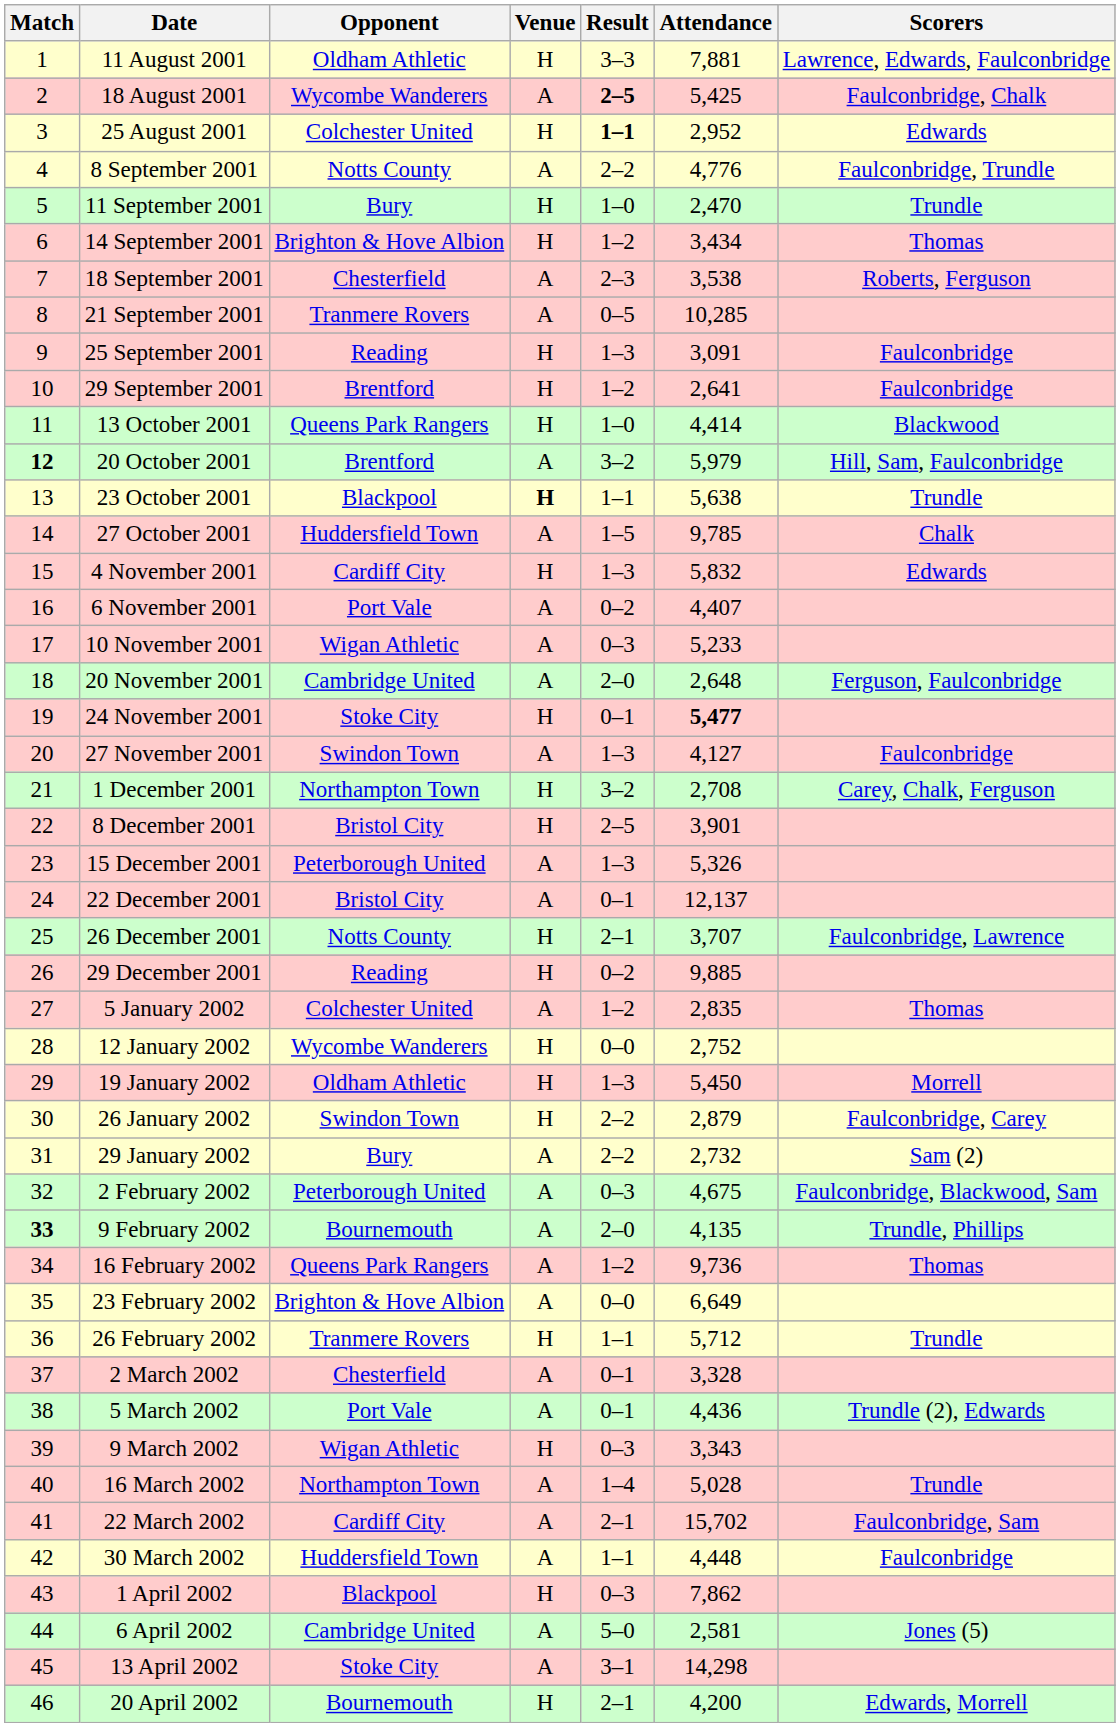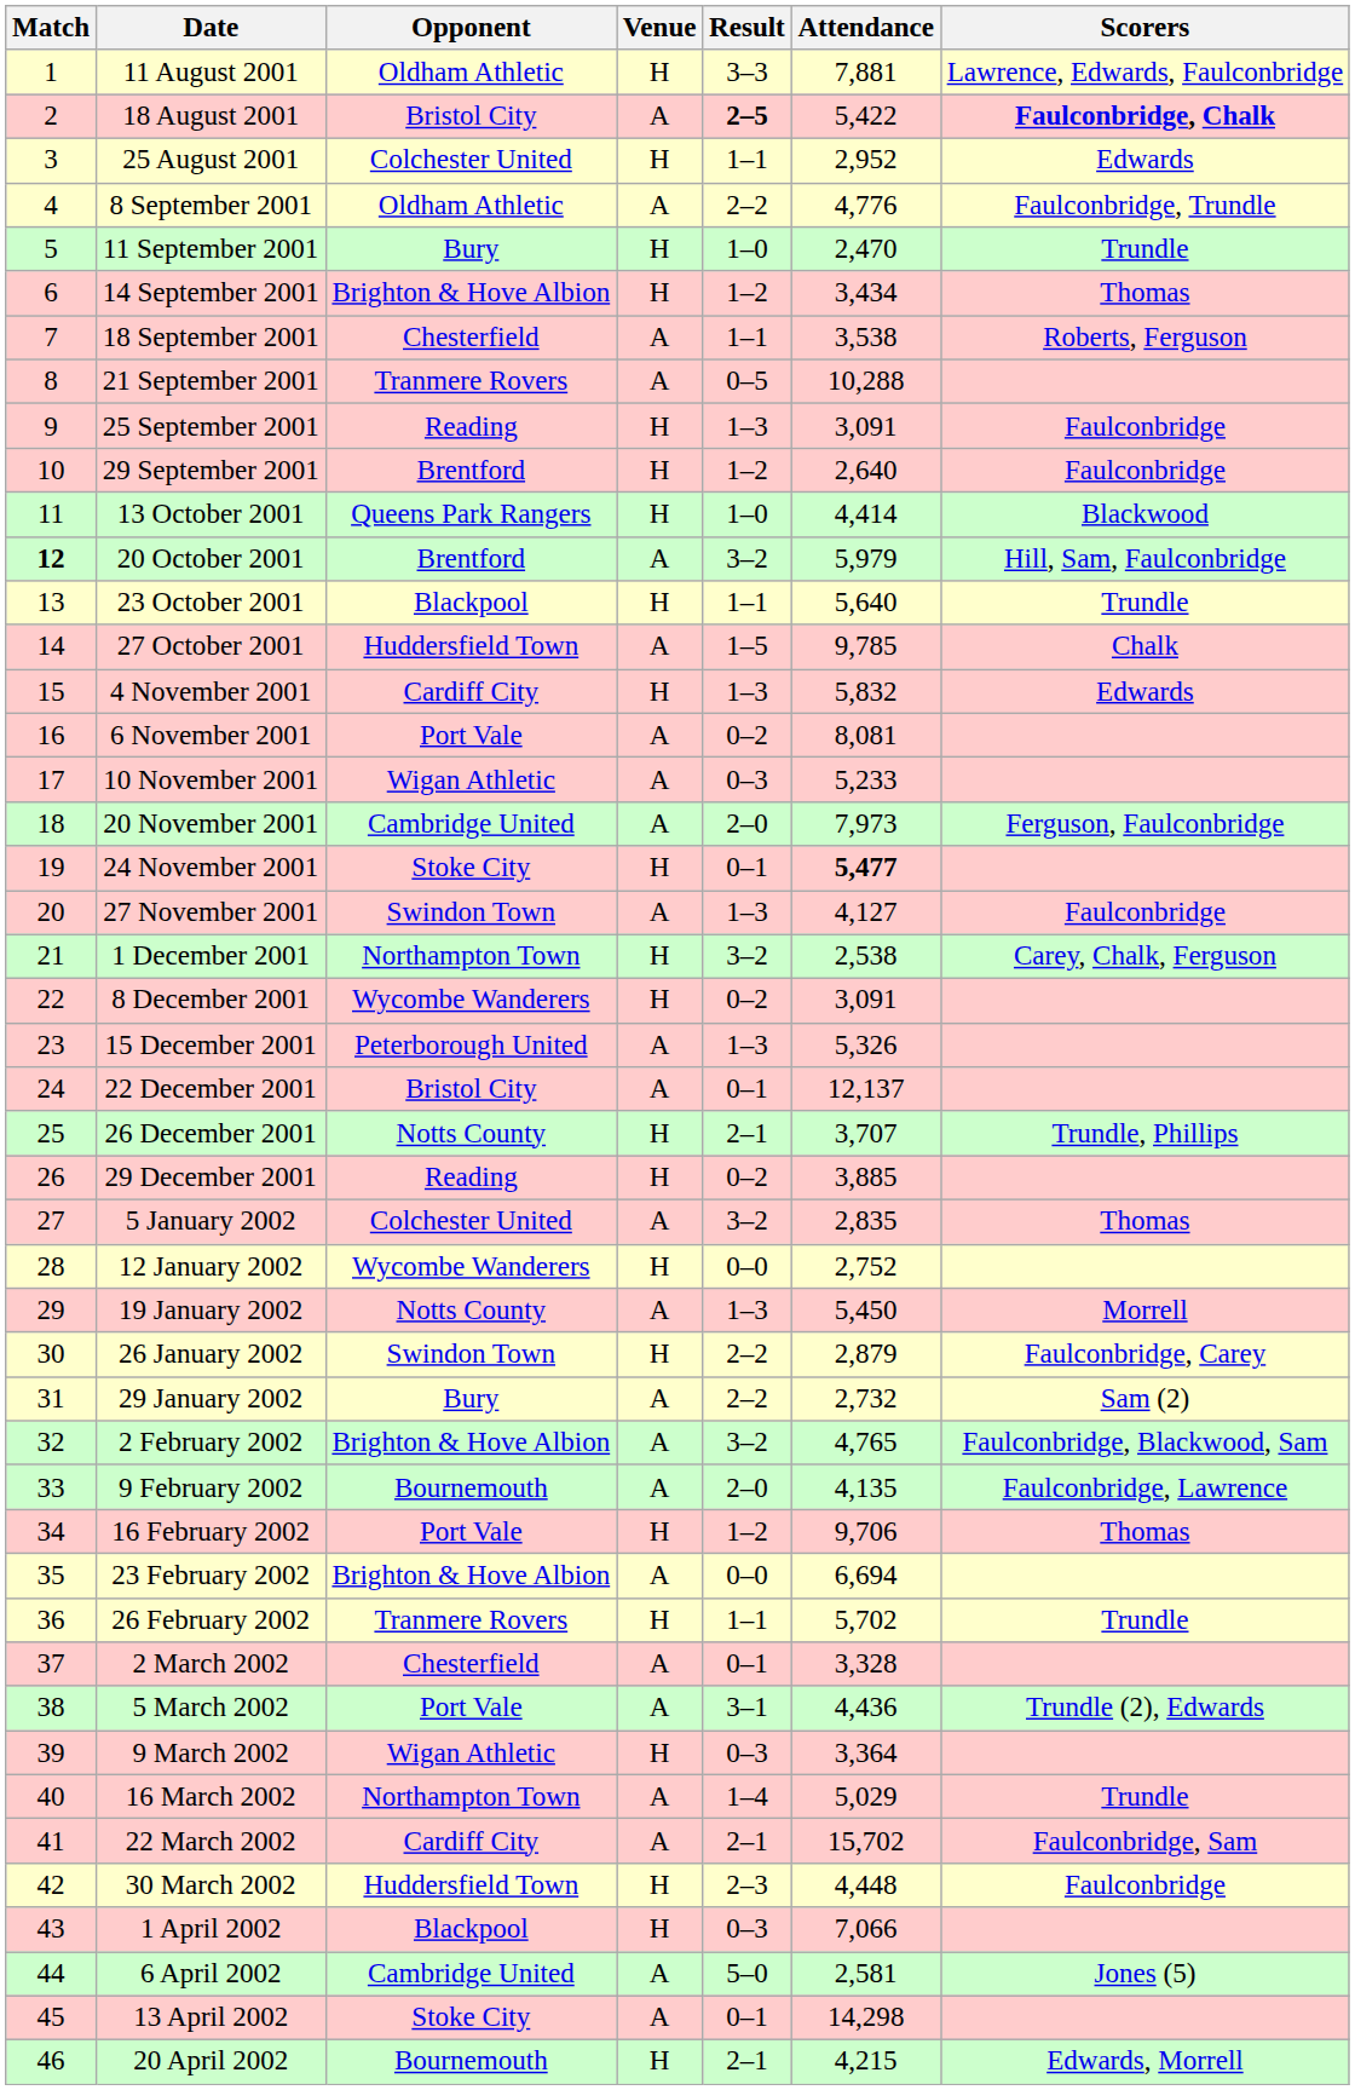 <table class="wikitable" style="font-size:100%; text-align:center">
 <tr>
 <th>Match</th>
 <th>Date</th>
 <th>Opponent</th>
 <th>Venue</th>
 <th>Result</th>
 <th>Attendance</th>
 <th>Scorers</th>
 </tr>
 <tr style="background: #FFFFCC;">
 <td>1</td>
 <td>11 August 2001</td>
 <td><a href='#'>Oldham Athletic</a></td>
 <td>H</td>
 <td>3–3</td>
 <td>7,881</td>
 <td><a href='#'>Lawrence</a>, <a href='#'>Edwards</a>, <a href='#'>Faulconbridge</a></td>
 </tr>
 <tr style="background: #FFCCCC;">
 <td>2</td>
 <td>18 August 2001</td>
-<td><a href='#'>Wycombe Wanderers</a></td>
+<td><a href='#'>Bristol City</a></td>
 <td>A</td>
 <td><strong>2–5</strong></td>
-<td>5,425</td>
-<td><a href='#'>Faulconbridge</a>, <a href='#'>Chalk</a></td>
+<td>5,422</td>
+<td><strong><a href='#'>Faulconbridge</a>, <a href='#'>Chalk</a></strong></td>
 </tr>
 <tr style="background: #FFFFCC;">
 <td>3</td>
 <td>25 August 2001</td>
 <td><a href='#'>Colchester United</a></td>
 <td>H</td>
-<td><strong>1–1</strong></td>
+<td>1–1</td>
 <td>2,952</td>
 <td><a href='#'>Edwards</a></td>
 </tr>
 <tr style="background: #FFFFCC;">
 <td>4</td>
 <td>8 September 2001</td>
-<td><a href='#'>Notts County</a></td>
+<td><a href='#'>Oldham Athletic</a></td>
 <td>A</td>
 <td>2–2</td>
 <td>4,776</td>
 <td><a href='#'>Faulconbridge</a>, <a href='#'>Trundle</a></td>
 </tr>
 <tr style="background: #CCFFCC;">
 <td>5</td>
 <td>11 September 2001</td>
 <td><a href='#'>Bury</a></td>
 <td>H</td>
 <td>1–0</td>
 <td>2,470</td>
 <td><a href='#'>Trundle</a></td>
 </tr>
 <tr style="background: #FFCCCC;">
 <td>6</td>
 <td>14 September 2001</td>
 <td><a href='#'>Brighton & Hove Albion</a></td>
 <td>H</td>
 <td>1–2</td>
 <td>3,434</td>
 <td><a href='#'>Thomas</a></td>
 </tr>
 <tr style="background: #FFCCCC;">
 <td>7</td>
 <td>18 September 2001</td>
 <td><a href='#'>Chesterfield</a></td>
 <td>A</td>
-<td>2–3</td>
+<td>1–1</td>
 <td>3,538</td>
 <td><a href='#'>Roberts</a>, <a href='#'>Ferguson</a></td>
 </tr>
 <tr style="background: #FFCCCC;">
 <td>8</td>
 <td>21 September 2001</td>
 <td><a href='#'>Tranmere Rovers</a></td>
 <td>A</td>
 <td>0–5</td>
-<td>10,285</td>
+<td>10,288</td>
 <td></td>
 </tr>
 <tr style="background: #FFCCCC;">
 <td>9</td>
 <td>25 September 2001</td>
 <td><a href='#'>Reading</a></td>
 <td>H</td>
 <td>1–3</td>
 <td>3,091</td>
 <td><a href='#'>Faulconbridge</a></td>
 </tr>
 <tr style="background: #FFCCCC;">
 <td>10</td>
 <td>29 September 2001</td>
 <td><a href='#'>Brentford</a></td>
 <td>H</td>
 <td>1–2</td>
-<td>2,641</td>
+<td>2,640</td>
 <td><a href='#'>Faulconbridge</a></td>
 </tr>
 <tr style="background: #CCFFCC;">
 <td>11</td>
 <td>13 October 2001</td>
 <td><a href='#'>Queens Park Rangers</a></td>
 <td>H</td>
 <td>1–0</td>
 <td>4,414</td>
 <td><a href='#'>Blackwood</a></td>
 </tr>
 <tr style="background: #CCFFCC;">
 <td><strong>12</strong></td>
 <td>20 October 2001</td>
 <td><a href='#'>Brentford</a></td>
 <td>A</td>
 <td>3–2</td>
 <td>5,979</td>
 <td><a href='#'>Hill</a>, <a href='#'>Sam</a>, <a href='#'>Faulconbridge</a></td>
 </tr>
 <tr style="background: #FFFFCC;">
 <td>13</td>
 <td>23 October 2001</td>
 <td><a href='#'>Blackpool</a></td>
-<td><strong>H</strong></td>
+<td>H</td>
 <td>1–1</td>
-<td>5,638</td>
+<td>5,640</td>
 <td><a href='#'>Trundle</a></td>
 </tr>
 <tr style="background: #FFCCCC;">
 <td>14</td>
 <td>27 October 2001</td>
 <td><a href='#'>Huddersfield Town</a></td>
 <td>A</td>
 <td>1–5</td>
 <td>9,785</td>
 <td><a href='#'>Chalk</a></td>
 </tr>
 <tr style="background: #FFCCCC;">
 <td>15</td>
 <td>4 November 2001</td>
 <td><a href='#'>Cardiff City</a></td>
 <td>H</td>
 <td>1–3</td>
 <td>5,832</td>
 <td><a href='#'>Edwards</a></td>
 </tr>
 <tr style="background: #FFCCCC;">
 <td>16</td>
 <td>6 November 2001</td>
 <td><a href='#'>Port Vale</a></td>
 <td>A</td>
 <td>0–2</td>
-<td>4,407</td>
+<td>8,081</td>
 <td></td>
 </tr>
 <tr style="background: #FFCCCC;">
 <td>17</td>
 <td>10 November 2001</td>
 <td><a href='#'>Wigan Athletic</a></td>
 <td>A</td>
 <td>0–3</td>
 <td>5,233</td>
 <td></td>
 </tr>
 <tr style="background: #CCFFCC;">
 <td>18</td>
 <td>20 November 2001</td>
 <td><a href='#'>Cambridge United</a></td>
 <td>A</td>
 <td>2–0</td>
-<td>2,648</td>
+<td>7,973</td>
 <td><a href='#'>Ferguson</a>, <a href='#'>Faulconbridge</a></td>
 </tr>
 <tr style="background: #FFCCCC;">
 <td>19</td>
 <td>24 November 2001</td>
 <td><a href='#'>Stoke City</a></td>
 <td>H</td>
 <td>0–1</td>
 <td><strong>5,477</strong></td>
 <td></td>
 </tr>
 <tr style="background: #FFCCCC;">
 <td>20</td>
 <td>27 November 2001</td>
 <td><a href='#'>Swindon Town</a></td>
 <td>A</td>
 <td>1–3</td>
 <td>4,127</td>
 <td><a href='#'>Faulconbridge</a></td>
 </tr>
 <tr style="background: #CCFFCC;">
 <td>21</td>
 <td>1 December 2001</td>
 <td><a href='#'>Northampton Town</a></td>
 <td>H</td>
 <td>3–2</td>
-<td>2,708</td>
+<td>2,538</td>
 <td><a href='#'>Carey</a>, <a href='#'>Chalk</a>, <a href='#'>Ferguson</a></td>
 </tr>
 <tr style="background: #FFCCCC;">
 <td>22</td>
 <td>8 December 2001</td>
-<td><a href='#'>Bristol City</a></td>
+<td><a href='#'>Wycombe Wanderers</a></td>
 <td>H</td>
-<td>2–5</td>
-<td>3,901</td>
+<td>0–2</td>
+<td>3,091</td>
 <td></td>
 </tr>
 <tr style="background: #FFCCCC;">
 <td>23</td>
 <td>15 December 2001</td>
 <td><a href='#'>Peterborough United</a></td>
 <td>A</td>
 <td>1–3</td>
 <td>5,326</td>
 <td></td>
 </tr>
 <tr style="background: #FFCCCC;">
 <td>24</td>
 <td>22 December 2001</td>
 <td><a href='#'>Bristol City</a></td>
 <td>A</td>
 <td>0–1</td>
 <td>12,137</td>
 <td></td>
 </tr>
 <tr style="background: #CCFFCC;">
 <td>25</td>
 <td>26 December 2001</td>
 <td><a href='#'>Notts County</a></td>
 <td>H</td>
 <td>2–1</td>
 <td>3,707</td>
-<td><a href='#'>Faulconbridge</a>, <a href='#'>Lawrence</a></td>
+<td><a href='#'>Trundle</a>, <a href='#'>Phillips</a></td>
 </tr>
 <tr style="background: #FFCCCC;">
 <td>26</td>
 <td>29 December 2001</td>
 <td><a href='#'>Reading</a></td>
 <td>H</td>
 <td>0–2</td>
-<td>9,885</td>
+<td>3,885</td>
 <td></td>
 </tr>
 <tr style="background: #FFCCCC;">
 <td>27</td>
 <td>5 January 2002</td>
 <td><a href='#'>Colchester United</a></td>
 <td>A</td>
-<td>1–2</td>
+<td>3–2</td>
 <td>2,835</td>
 <td><a href='#'>Thomas</a></td>
 </tr>
 <tr style="background: #FFFFCC;">
 <td>28</td>
 <td>12 January 2002</td>
 <td><a href='#'>Wycombe Wanderers</a></td>
 <td>H</td>
 <td>0–0</td>
 <td>2,752</td>
 <td></td>
 </tr>
 <tr style="background: #FFCCCC;">
 <td>29</td>
 <td>19 January 2002</td>
-<td><a href='#'>Oldham Athletic</a></td>
-<td>H</td>
+<td><a href='#'>Notts County</a></td>
+<td>A</td>
 <td>1–3</td>
 <td>5,450</td>
 <td><a href='#'>Morrell</a></td>
 </tr>
 <tr style="background: #FFFFCC;">
 <td>30</td>
 <td>26 January 2002</td>
 <td><a href='#'>Swindon Town</a></td>
 <td>H</td>
 <td>2–2</td>
 <td>2,879</td>
 <td><a href='#'>Faulconbridge</a>, <a href='#'>Carey</a></td>
 </tr>
 <tr style="background: #FFFFCC;">
 <td>31</td>
 <td>29 January 2002</td>
 <td><a href='#'>Bury</a></td>
 <td>A</td>
 <td>2–2</td>
 <td>2,732</td>
 <td><a href='#'>Sam</a> (2)</td>
 </tr>
 <tr style="background: #CCFFCC;">
 <td>32</td>
 <td>2 February 2002</td>
-<td><a href='#'>Peterborough United</a></td>
+<td><a href='#'>Brighton & Hove Albion</a></td>
 <td>A</td>
-<td>0–3</td>
-<td>4,675</td>
+<td>3–2</td>
+<td>4,765</td>
 <td><a href='#'>Faulconbridge</a>, <a href='#'>Blackwood</a>, <a href='#'>Sam</a></td>
 </tr>
 <tr style="background: #CCFFCC;">
-<td><strong>33</strong></td>
+<td>33</td>
 <td>9 February 2002</td>
 <td><a href='#'>Bournemouth</a></td>
 <td>A</td>
 <td>2–0</td>
 <td>4,135</td>
-<td><a href='#'>Trundle</a>, <a href='#'>Phillips</a></td>
+<td><a href='#'>Faulconbridge</a>, <a href='#'>Lawrence</a></td>
 </tr>
 <tr style="background: #FFCCCC;">
 <td>34</td>
 <td>16 February 2002</td>
-<td><a href='#'>Queens Park Rangers</a></td>
-<td>A</td>
+<td><a href='#'>Port Vale</a></td>
+<td>H</td>
 <td>1–2</td>
-<td>9,736</td>
+<td>9,706</td>
 <td><a href='#'>Thomas</a></td>
 </tr>
 <tr style="background: #FFFFCC;">
 <td>35</td>
 <td>23 February 2002</td>
 <td><a href='#'>Brighton & Hove Albion</a></td>
 <td>A</td>
 <td>0–0</td>
-<td>6,649</td>
+<td>6,694</td>
 <td></td>
 </tr>
 <tr style="background: #FFFFCC;">
 <td>36</td>
 <td>26 February 2002</td>
 <td><a href='#'>Tranmere Rovers</a></td>
 <td>H</td>
 <td>1–1</td>
-<td>5,712</td>
+<td>5,702</td>
 <td><a href='#'>Trundle</a></td>
 </tr>
 <tr style="background: #FFCCCC;">
 <td>37</td>
 <td>2 March 2002</td>
 <td><a href='#'>Chesterfield</a></td>
 <td>A</td>
 <td>0–1</td>
 <td>3,328</td>
 <td></td>
 </tr>
 <tr style="background: #CCFFCC;">
 <td>38</td>
 <td>5 March 2002</td>
 <td><a href='#'>Port Vale</a></td>
 <td>A</td>
-<td>0–1</td>
+<td>3–1</td>
 <td>4,436</td>
 <td><a href='#'>Trundle</a> (2), <a href='#'>Edwards</a></td>
 </tr>
 <tr style="background: #FFCCCC;">
 <td>39</td>
 <td>9 March 2002</td>
 <td><a href='#'>Wigan Athletic</a></td>
 <td>H</td>
 <td>0–3</td>
-<td>3,343</td>
+<td>3,364</td>
 <td></td>
 </tr>
 <tr style="background: #FFCCCC;">
 <td>40</td>
 <td>16 March 2002</td>
 <td><a href='#'>Northampton Town</a></td>
 <td>A</td>
 <td>1–4</td>
-<td>5,028</td>
+<td>5,029</td>
 <td><a href='#'>Trundle</a></td>
 </tr>
 <tr style="background: #FFCCCC;">
 <td>41</td>
 <td>22 March 2002</td>
 <td><a href='#'>Cardiff City</a></td>
 <td>A</td>
 <td>2–1</td>
 <td>15,702</td>
 <td><a href='#'>Faulconbridge</a>, <a href='#'>Sam</a></td>
 </tr>
 <tr style="background: #FFFFCC;">
 <td>42</td>
 <td>30 March 2002</td>
 <td><a href='#'>Huddersfield Town</a></td>
-<td>A</td>
-<td>1–1</td>
+<td>H</td>
+<td>2–3</td>
 <td>4,448</td>
 <td><a href='#'>Faulconbridge</a></td>
 </tr>
 <tr style="background: #FFCCCC;">
 <td>43</td>
 <td>1 April 2002</td>
 <td><a href='#'>Blackpool</a></td>
 <td>H</td>
 <td>0–3</td>
-<td>7,862</td>
+<td>7,066</td>
 <td></td>
 </tr>
 <tr style="background: #CCFFCC;">
 <td>44</td>
 <td>6 April 2002</td>
 <td><a href='#'>Cambridge United</a></td>
 <td>A</td>
 <td>5–0</td>
 <td>2,581</td>
 <td><a href='#'>Jones</a> (5)</td>
 </tr>
 <tr style="background: #FFCCCC;">
 <td>45</td>
 <td>13 April 2002</td>
 <td><a href='#'>Stoke City</a></td>
 <td>A</td>
-<td>3–1</td>
+<td>0–1</td>
 <td>14,298</td>
 <td></td>
 </tr>
 <tr style="background: #CCFFCC;">
 <td>46</td>
 <td>20 April 2002</td>
 <td><a href='#'>Bournemouth</a></td>
 <td>H</td>
 <td>2–1</td>
-<td>4,200</td>
+<td>4,215</td>
 <td><a href='#'>Edwards</a>, <a href='#'>Morrell</a></td>
 </tr>
 </table>
